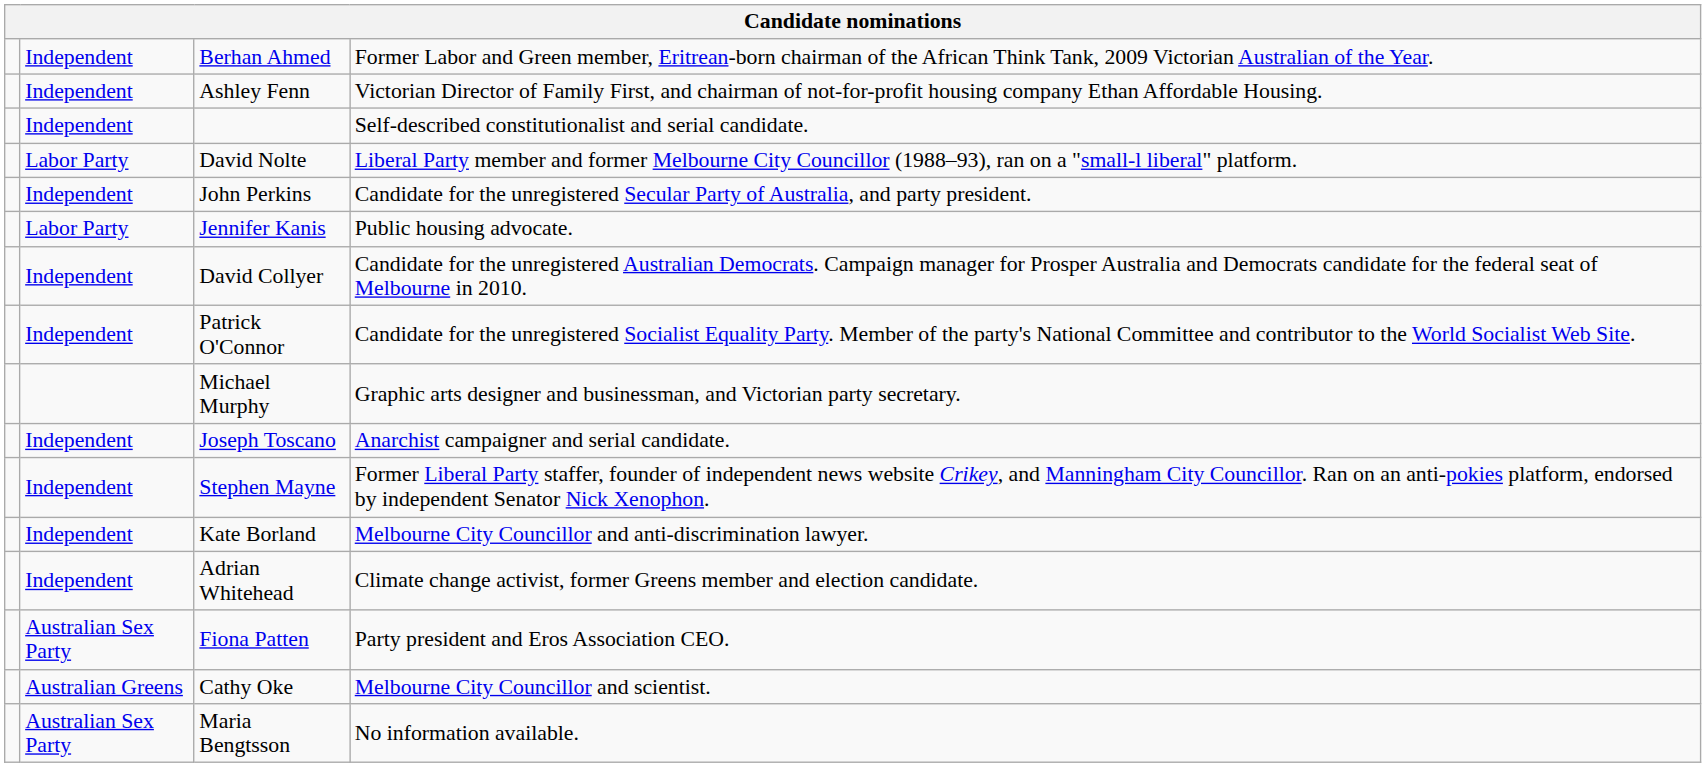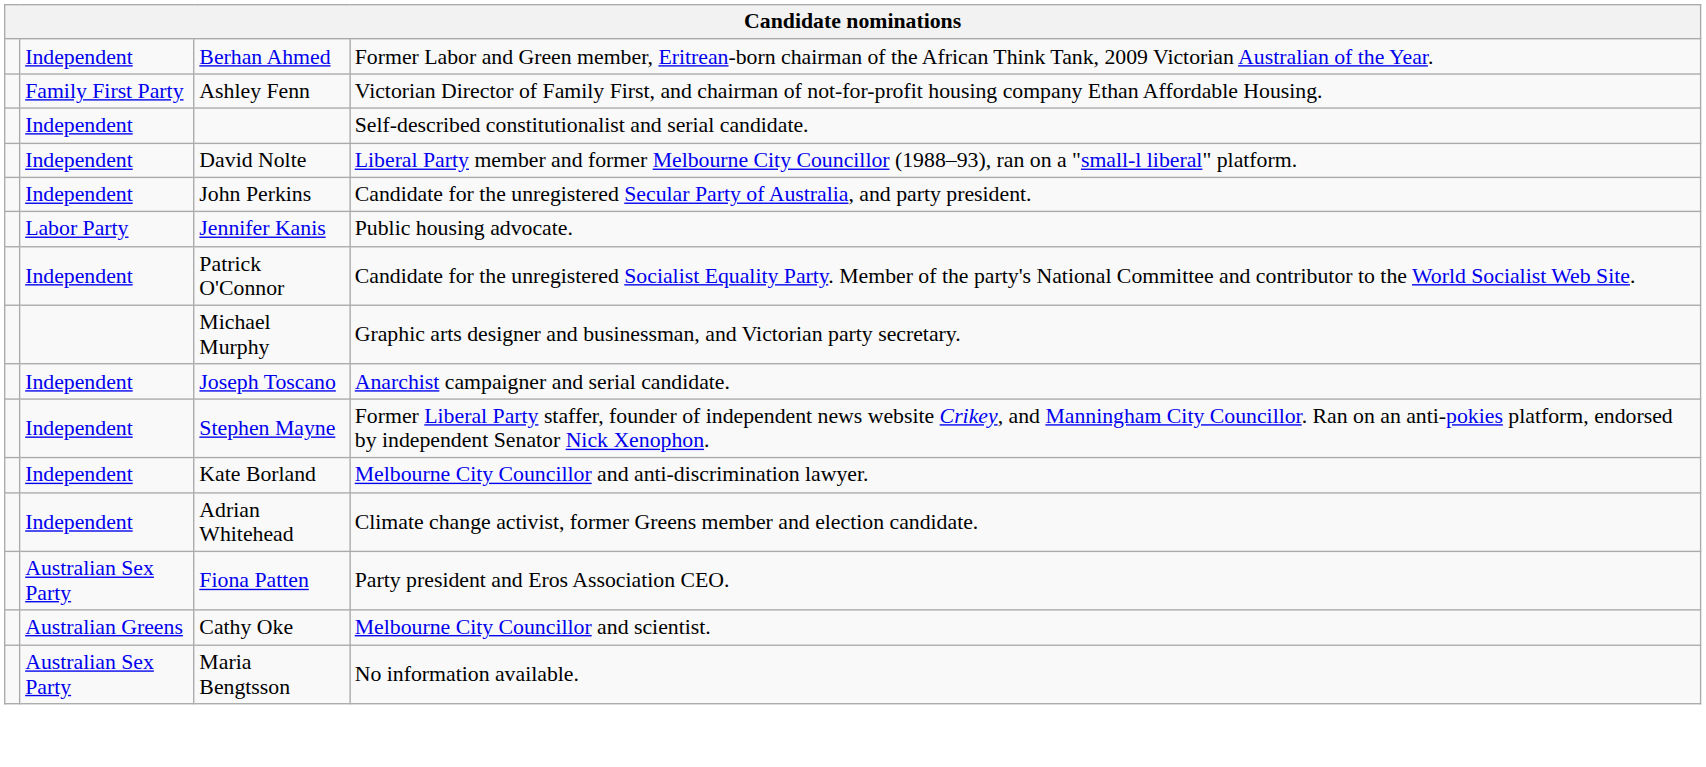 <table class="wikitable">
 <tr>
 <th colspan=4>Candidate nominations</th>
 </tr>
 <tr>
 <td> </td>
 <td><a href='#'>Independent</a></td>
 <td><a href='#'>Berhan Ahmed</a></td>
 <td>Former Labor and Green member, <a href='#'>Eritrean</a>-born chairman of the African Think Tank, 2009 Victorian <a href='#'>Australian of the Year</a>.</td>
 </tr>
 <tr>
 <td> </td>
-<td><a href='#'>Independent</a></td>
+<td><a href='#'>Family First Party</a></td>
 <td>Ashley Fenn</td>
 <td>Victorian Director of Family First, and chairman of not-for-profit housing company Ethan Affordable Housing.</td>
 </tr>
 <tr>
 <td> </td>
 <td><a href='#'>Independent</a></td>
 <td></td>
 <td>Self-described constitutionalist and serial candidate.</td>
 </tr>
 <tr>
 <td> </td>
-<td><a href='#'>Labor Party</a></td>
+<td><a href='#'>Independent</a></td>
 <td>David Nolte</td>
 <td><a href='#'>Liberal Party</a> member and former <a href='#'>Melbourne City Councillor</a> (1988–93), ran on a "<a href='#'>small-l liberal</a>" platform.</td>
 </tr>
 <tr>
 <td> </td>
 <td><a href='#'>Independent</a></td>
 <td>John Perkins</td>
 <td>Candidate for the unregistered <a href='#'>Secular Party of Australia</a>, and party president.</td>
 </tr>
 <tr>
 <td> </td>
 <td><a href='#'>Labor Party</a></td>
 <td><a href='#'>Jennifer Kanis</a></td>
 <td>Public housing advocate.</td>
-</tr>
-<tr>
-<td> </td>
-<td><a href='#'>Independent</a></td>
-<td>David Collyer</td>
-<td>Candidate for the unregistered <a href='#'>Australian Democrats</a>. Campaign manager for Prosper Australia and Democrats candidate for the federal seat of <a href='#'>Melbourne</a> in 2010.</td>
 </tr>
 <tr>
 <td> </td>
 <td><a href='#'>Independent</a></td>
 <td>Patrick O'Connor</td>
 <td>Candidate for the unregistered <a href='#'>Socialist Equality Party</a>. Member of the party's National Committee and contributor to the <a href='#'>World Socialist Web Site</a>.</td>
 </tr>
 <tr>
 <td> </td>
 <td></td>
 <td>Michael Murphy</td>
 <td>Graphic arts designer and businessman, and Victorian party secretary.</td>
 </tr>
 <tr>
 <td> </td>
 <td><a href='#'>Independent</a></td>
 <td><a href='#'>Joseph Toscano</a></td>
 <td><a href='#'>Anarchist</a> campaigner and serial candidate.</td>
 </tr>
 <tr>
 <td> </td>
 <td><a href='#'>Independent</a></td>
 <td><a href='#'>Stephen Mayne</a></td>
 <td>Former <a href='#'>Liberal Party</a> staffer, founder of independent news website <em><a href='#'>Crikey</a></em>, and <a href='#'>Manningham City Councillor</a>. Ran on an anti-<a href='#'>pokies</a> platform, endorsed by independent Senator <a href='#'>Nick Xenophon</a>.</td>
 </tr>
 <tr>
 <td> </td>
 <td><a href='#'>Independent</a></td>
 <td>Kate Borland</td>
 <td><a href='#'>Melbourne City Councillor</a> and anti-discrimination lawyer.</td>
 </tr>
 <tr>
 <td> </td>
 <td><a href='#'>Independent</a></td>
 <td>Adrian Whitehead</td>
 <td>Climate change activist, former Greens member and election candidate.</td>
 </tr>
 <tr>
 <td> </td>
 <td><a href='#'>Australian Sex Party</a></td>
 <td><a href='#'>Fiona Patten</a></td>
 <td>Party president and Eros Association CEO.</td>
 </tr>
 <tr>
 <td> </td>
 <td><a href='#'>Australian Greens</a></td>
 <td>Cathy Oke</td>
 <td><a href='#'>Melbourne City Councillor</a> and scientist.</td>
 </tr>
 <tr>
 <td> </td>
 <td><a href='#'>Australian Sex Party</a></td>
 <td>Maria Bengtsson</td>
 <td>No information available.</td>
 </tr>
 </table>
